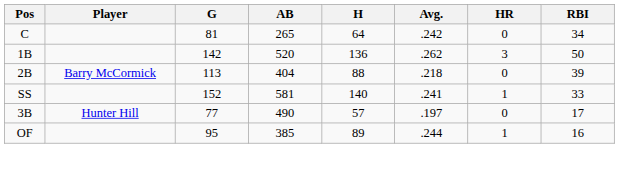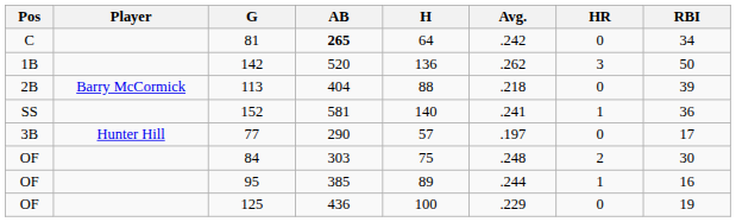 <table class="wikitable sortable">
 <tr>
 <th bgcolor="#DDDDFF" width="5%">Pos</th>
 <th bgcolor="#DDDDFF" width="16%">Player</th>
 <th bgcolor="#DDDDFF" width="9%">G</th>
 <th bgcolor="#DDDDFF" width="9%">AB</th>
 <th bgcolor="#DDDDFF" width="9%">H</th>
 <th bgcolor="#DDDDFF" width="9%">Avg.</th>
 <th bgcolor="#DDDDFF" width="9%">HR</th>
 <th bgcolor="#DDDDFF" width="9%">RBI</th>
 </tr>
 <tr align="center">
 <td>C</td>
 <td></td>
 <td>81</td>
-<td>265</td>
+<td><strong>265</strong></td>
 <td>64</td>
 <td>.242</td>
 <td>0</td>
 <td>34</td>
 </tr>
 <tr align="center">
 <td>1B</td>
 <td></td>
 <td>142</td>
 <td>520</td>
 <td>136</td>
 <td>.262</td>
 <td>3</td>
 <td>50</td>
 </tr>
 <tr align="center">
 <td>2B</td>
 <td><a href='#'>Barry McCormick</a></td>
 <td>113</td>
 <td>404</td>
 <td>88</td>
 <td>.218</td>
 <td>0</td>
 <td>39</td>
 </tr>
 <tr align=center>
 <td>SS</td>
 <td></td>
 <td>152</td>
 <td>581</td>
 <td>140</td>
 <td>.241</td>
 <td>1</td>
-<td>33</td>
+<td>36</td>
 </tr>
 <tr align="center">
 <td>3B</td>
 <td><a href='#'>Hunter Hill</a></td>
 <td>77</td>
-<td>490</td>
+<td>290</td>
 <td>57</td>
 <td>.197</td>
 <td>0</td>
 <td>17</td>
+</tr>
+<tr align=center>
+<td>OF</td>
+<td></td>
+<td>84</td>
+<td>303</td>
+<td>75</td>
+<td>.248</td>
+<td>2</td>
+<td>30</td>
 </tr>
 <tr align="center">
 <td>OF</td>
 <td></td>
 <td>95</td>
 <td>385</td>
 <td>89</td>
 <td>.244</td>
 <td>1</td>
 <td>16</td>
 </tr>
+<tr align="center">
+<td>OF</td>
+<td></td>
+<td>125</td>
+<td>436</td>
+<td>100</td>
+<td>.229</td>
+<td>0</td>
+<td>19</td>
+</tr>
 </table>
